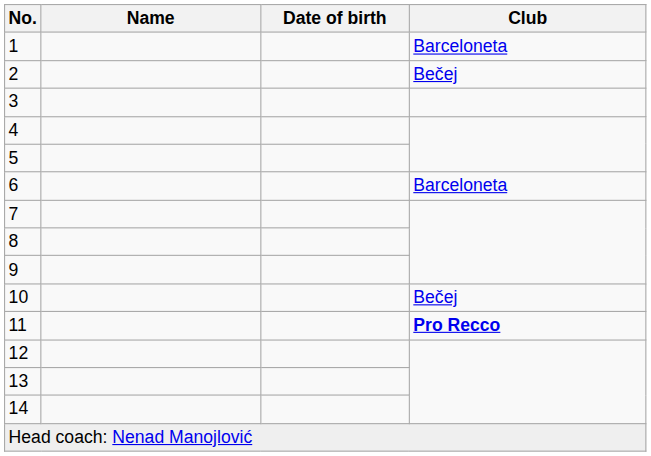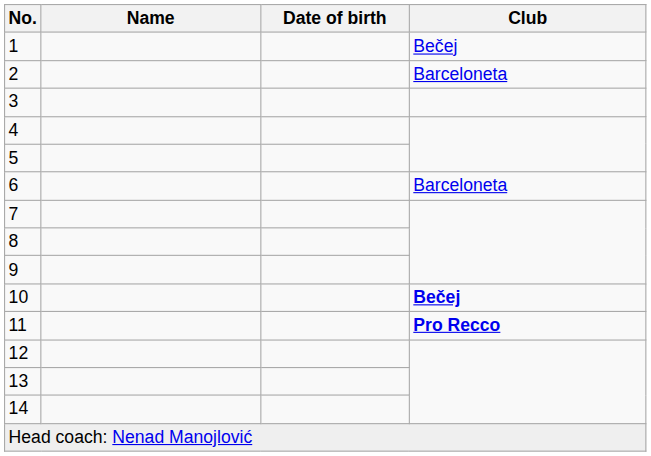 <table class=wikitable sortable style=font-size:100%; text-align:center;>
 <tr>
 <th>No.</th>
 <th style=width:12em>Name</th>
 <th style=width:8em>Date of birth</th>
 <th style=width:13em>Club</th>
 </tr>
 <tr>
 <td>1</td>
 <td align=left></td>
 <td align=right></td>
-<td> <a href='#'>Barceloneta</a></td>
+<td> <a href='#'>Bečej</a></td>
 </tr>
 <tr>
 <td>2</td>
 <td align=left></td>
 <td align=right></td>
-<td> <a href='#'>Bečej</a></td>
+<td> <a href='#'>Barceloneta</a></td>
 </tr>
 <tr>
 <td>3</td>
 <td align=left></td>
 <td align=right></td>
 <td></td>
 </tr>
 <tr>
 <td>4</td>
 <td align=left></td>
 <td align=right></td>
 </tr>
 <tr>
 <td>5</td>
 <td align=left></td>
 <td align=right></td>
 </tr>
 <tr>
 <td>6</td>
 <td align=left></td>
 <td align=right></td>
 <td> <a href='#'>Barceloneta</a></td>
 </tr>
 <tr>
 <td>7</td>
 <td align=left></td>
 <td align=right></td>
 </tr>
 <tr>
 <td>8</td>
 <td align=left></td>
 <td align=right></td>
 </tr>
 <tr>
 <td>9</td>
 <td align=left></td>
 <td align=right></td>
 </tr>
 <tr>
 <td>10</td>
 <td align=left></td>
 <td align=right></td>
-<td> <a href='#'>Bečej</a></td>
+<td><strong> <a href='#'>Bečej</a></strong></td>
 </tr>
 <tr>
 <td>11</td>
 <td align=left></td>
 <td align=right></td>
 <td><strong> <a href='#'>Pro Recco</a></strong></td>
 </tr>
 <tr>
 <td>12</td>
 <td align=left></td>
 <td align=right></td>
 </tr>
 <tr>
 <td>13</td>
 <td align=left></td>
 <td align=right></td>
 </tr>
 <tr>
 <td>14</td>
 <td align=left></td>
 <td align=right></td>
 </tr>
 <tr style="background:#efefef;">
 <td colspan="4" style="text-align:left;">Head coach: <a href='#'>Nenad Manojlović</a></td>
 </tr>
 </table>
